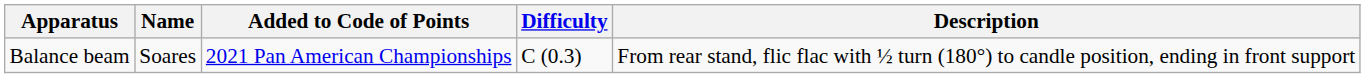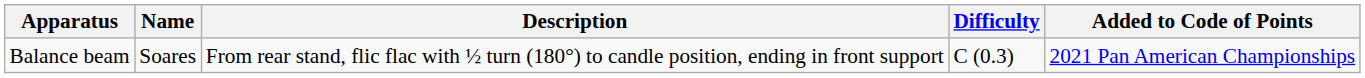 <table class="wikitable">
 <tr>
 <th>Apparatus</th>
 <th>Name</th>
+<th>Description</th>
+<th><a href='#'>Difficulty</a></th>
 <th>Added to Code of Points</th>
-<th><a href='#'>Difficulty</a></th>
-<th>Description</th>
 </tr>
 <tr>
 <td>Balance beam</td>
 <td>Soares</td>
+<td>From rear stand, flic flac with ½ turn (180°) to candle position, ending in front support</td>
+<td>C (0.3)</td>
 <td><a href='#'>2021 Pan American Championships</a></td>
-<td>C (0.3)</td>
-<td>From rear stand, flic flac with ½ turn (180°) to candle position, ending in front support</td>
 </tr>
 </table>
